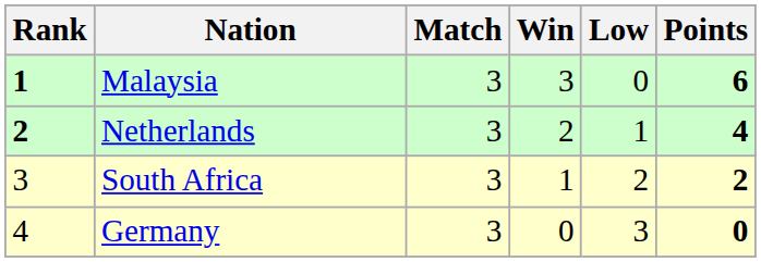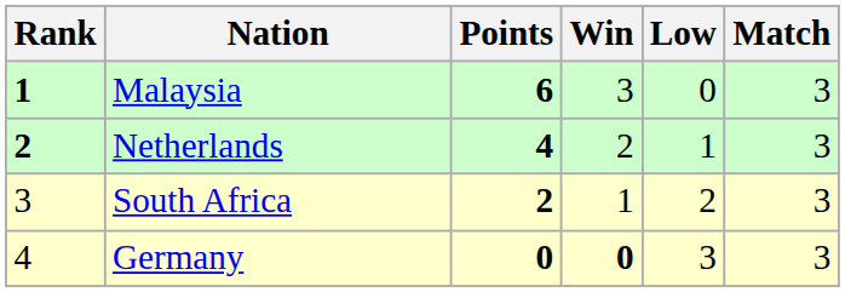 <table class="wikitable">
 <tr>
 <th width=20>Rank</th>
 <th width=150>Nation</th>
-<th width=20>Match</th>
+<th width=20>Points</th>
 <th width=20>Win</th>
 <th width=20>Low</th>
-<th width=20>Points</th>
+<th width=20>Match</th>
 </tr>
 <tr align="right" style="background:#ccffcc;">
 <td align="left"><strong>1</strong></td>
 <td align="left"> <a href='#'>Malaysia</a></td>
-<td>3</td>
+<td><strong>6</strong></td>
 <td>3</td>
 <td>0</td>
-<td><strong>6</strong></td>
+<td>3</td>
 </tr>
 <tr align="right" style="background:#ccffcc;">
 <td align="left"><strong>2</strong></td>
 <td align="left"> <a href='#'>Netherlands</a></td>
-<td>3</td>
+<td><strong>4</strong></td>
 <td>2</td>
 <td>1</td>
-<td><strong>4</strong></td>
+<td>3</td>
 </tr>
 <tr align="right" style="background:#ffffcc;">
 <td align="left">3</td>
 <td align="left"> <a href='#'>South Africa</a></td>
-<td>3</td>
+<td><strong>2</strong></td>
 <td>1</td>
 <td>2</td>
-<td><strong>2</strong></td>
+<td>3</td>
 </tr>
 <tr align="right" style="background:#ffffcc;">
 <td align="left">4</td>
 <td align="left"> <a href='#'>Germany</a></td>
+<td><strong>0</strong></td>
+<td><strong>0</strong></td>
 <td>3</td>
-<td>0</td>
 <td>3</td>
-<td><strong>0</strong></td>
 </tr>
 </table>
